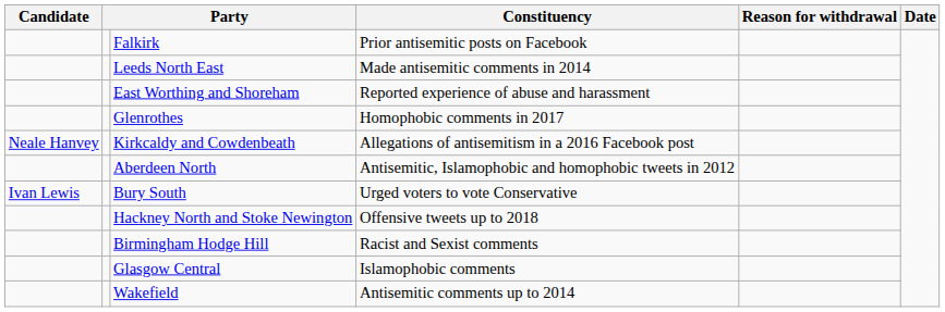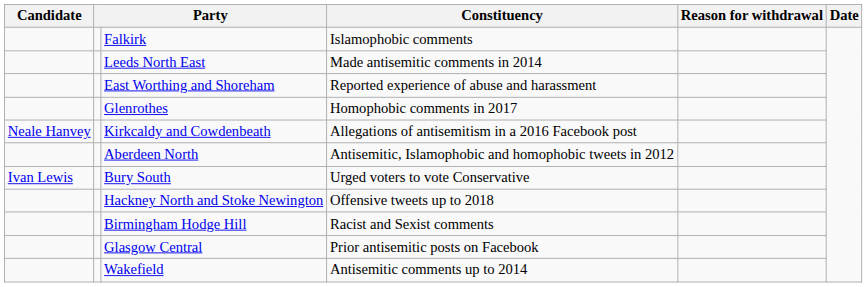 <table class="wikitable sortable">
 <tr>
 <th>Candidate</th>
 <th colspan="2">Party</th>
 <th>Constituency</th>
 <th>Reason for withdrawal</th>
 <th>Date</th>
 </tr>
 <tr>
 <td></td>
 <td></td>
 <td><a href='#'>Falkirk</a></td>
-<td>Prior antisemitic posts on Facebook</td>
+<td>Islamophobic comments</td>
 <td></td>
 </tr>
 <tr>
 <td></td>
 <td></td>
 <td><a href='#'>Leeds North East</a></td>
 <td>Made antisemitic comments in 2014</td>
 <td></td>
 </tr>
 <tr>
 <td></td>
 <td></td>
 <td><a href='#'>East Worthing and Shoreham</a></td>
 <td>Reported experience of abuse and harassment</td>
 <td></td>
 </tr>
 <tr>
 <td></td>
 <td></td>
 <td><a href='#'>Glenrothes</a></td>
 <td>Homophobic comments in 2017</td>
 <td></td>
 </tr>
 <tr>
 <td><a href='#'>Neale Hanvey</a></td>
 <td></td>
 <td><a href='#'>Kirkcaldy and Cowdenbeath</a></td>
 <td>Allegations of antisemitism in a 2016 Facebook post</td>
 <td></td>
 </tr>
 <tr>
 <td></td>
 <td></td>
 <td><a href='#'>Aberdeen North</a></td>
 <td>Antisemitic, Islamophobic and homophobic tweets in 2012</td>
 <td></td>
 </tr>
 <tr>
 <td><a href='#'>Ivan Lewis</a></td>
 <td></td>
 <td><a href='#'>Bury South</a></td>
 <td>Urged voters to vote Conservative</td>
 <td></td>
 </tr>
 <tr>
 <td></td>
 <td></td>
 <td><a href='#'>Hackney North and Stoke Newington</a></td>
 <td>Offensive tweets up to 2018</td>
 <td></td>
 </tr>
 <tr>
 <td></td>
 <td></td>
 <td><a href='#'>Birmingham Hodge Hill</a></td>
 <td>Racist and Sexist comments</td>
 <td></td>
 </tr>
 <tr>
 <td></td>
 <td></td>
 <td><a href='#'>Glasgow Central</a></td>
-<td>Islamophobic comments</td>
+<td>Prior antisemitic posts on Facebook</td>
 <td></td>
 </tr>
 <tr>
 <td></td>
 <td></td>
 <td><a href='#'>Wakefield</a></td>
 <td>Antisemitic comments up to 2014</td>
 <td></td>
 </tr>
 </table>
